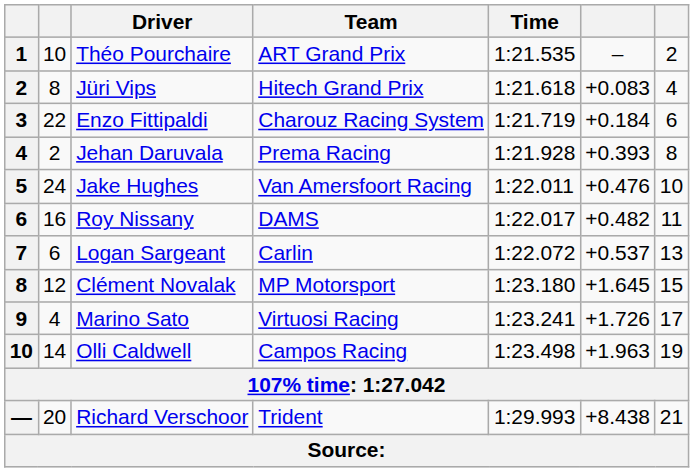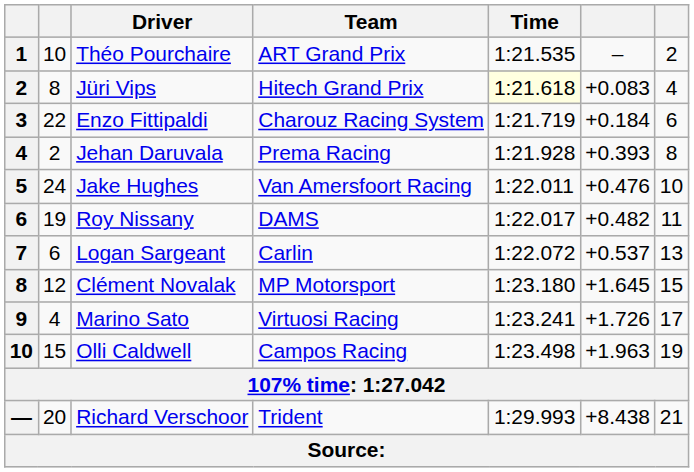 <table class="wikitable" style="font-size:85%">
 <tr>
 <th scope="col"></th>
 <th scope="col"></th>
 <th scope="col">Driver</th>
 <th scope="col">Team</th>
 <th scope="col">Time</th>
 <th scope="col"></th>
 <th scope="col"></th>
 </tr>
 <tr>
 <th scope="row">1</th>
 <td align="center">10</td>
 <td> <a href='#'>Théo Pourchaire</a></td>
 <td><a href='#'>ART Grand Prix</a></td>
 <td>1:21.535</td>
 <td align="center">–</td>
 <td align="center">2</td>
 </tr>
 <tr>
 <th scope="row">2</th>
 <td align="center">8</td>
 <td> <a href='#'>Jüri Vips</a></td>
 <td><a href='#'>Hitech Grand Prix</a></td>
-<td>1:21.618</td>
+<td style="background: lightyellow;">1:21.618</td>
 <td align="center">+0.083</td>
 <td align="center">4</td>
 </tr>
 <tr>
 <th scope="row">3</th>
 <td align="center">22</td>
 <td> <a href='#'>Enzo Fittipaldi</a></td>
 <td><a href='#'>Charouz Racing System</a></td>
 <td>1:21.719</td>
 <td align="center">+0.184</td>
 <td align="center">6</td>
 </tr>
 <tr>
 <th scope="row">4</th>
 <td align="center">2</td>
 <td> <a href='#'>Jehan Daruvala</a></td>
 <td><a href='#'>Prema Racing</a></td>
 <td>1:21.928</td>
 <td align="center">+0.393</td>
 <td align="center">8</td>
 </tr>
 <tr>
 <th scope="row">5</th>
 <td align="center">24</td>
 <td> <a href='#'>Jake Hughes</a></td>
 <td><a href='#'>Van Amersfoort Racing</a></td>
 <td>1:22.011</td>
 <td align="center">+0.476</td>
 <td align="center">10</td>
 </tr>
 <tr>
 <th scope="row">6</th>
-<td align="center">16</td>
+<td align="center">19</td>
 <td> <a href='#'>Roy Nissany</a></td>
 <td><a href='#'>DAMS</a></td>
 <td>1:22.017</td>
 <td align="center">+0.482</td>
 <td align="center">11</td>
 </tr>
 <tr>
 <th scope="row">7</th>
 <td align="center">6</td>
 <td> <a href='#'>Logan Sargeant</a></td>
 <td><a href='#'>Carlin</a></td>
 <td>1:22.072</td>
 <td align="center">+0.537</td>
 <td align="center">13</td>
 </tr>
 <tr>
 <th scope="row">8</th>
 <td align="center">12</td>
 <td> <a href='#'>Clément Novalak</a></td>
 <td><a href='#'>MP Motorsport</a></td>
 <td>1:23.180</td>
 <td align="center">+1.645</td>
 <td align="center">15</td>
 </tr>
 <tr>
 <th scope="row">9</th>
 <td align="center">4</td>
 <td> <a href='#'>Marino Sato</a></td>
 <td><a href='#'>Virtuosi Racing</a></td>
 <td>1:23.241</td>
 <td align="center">+1.726</td>
 <td align="center">17</td>
 </tr>
 <tr>
 <th scope="row">10</th>
-<td align="center">14</td>
+<td align="center">15</td>
 <td> <a href='#'>Olli Caldwell</a></td>
 <td><a href='#'>Campos Racing</a></td>
 <td>1:23.498</td>
 <td align="center">+1.963</td>
 <td align="center">19</td>
 </tr>
 <tr>
 <th colspan="7"><a href='#'>107% time</a>: 1:27.042</th>
 </tr>
 <tr>
 <th>—</th>
 <td align="center">20</td>
 <td> <a href='#'>Richard Verschoor</a></td>
 <td><a href='#'>Trident</a></td>
 <td>1:29.993</td>
 <td align="center">+8.438</td>
 <td align="center">21</td>
 </tr>
 <tr>
 <th colspan="7">Source:</th>
 </tr>
 </table>
